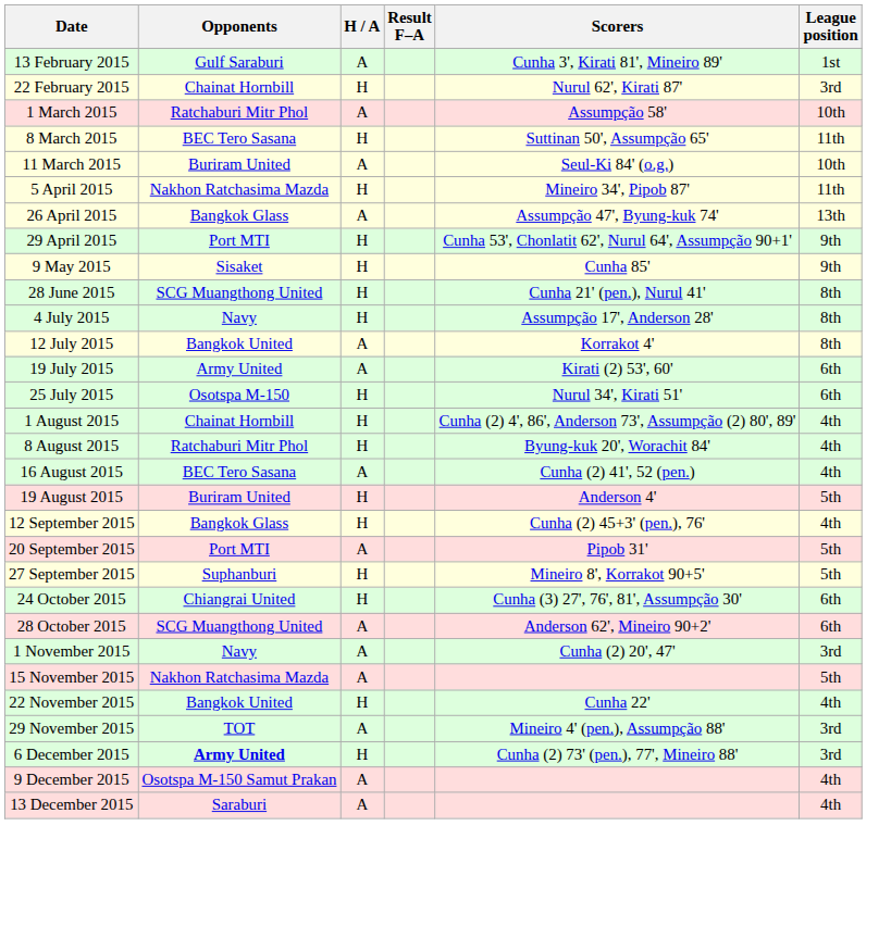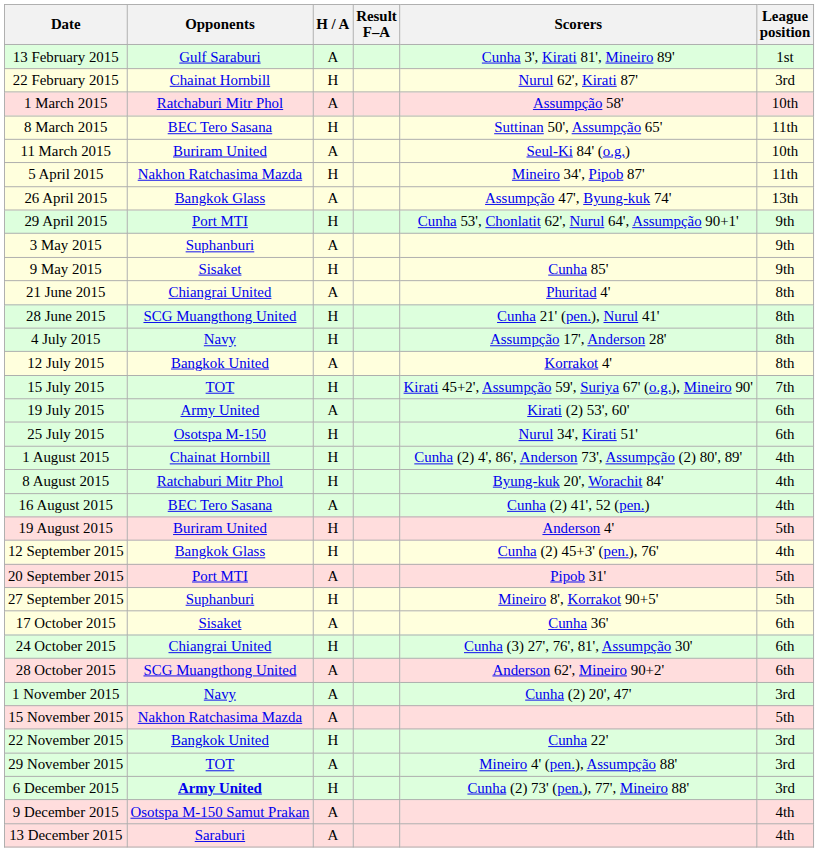 <table class="wikitable" style="text-align:center">
 <tr>
 <th>Date</th>
 <th>Opponents</th>
 <th>H / A</th>
 <th>Result<br>F–A</th>
 <th>Scorers</th>
 <th>League<br>position</th>
 </tr>
 <tr bgcolor="#ddffdd">
 <td>13 February 2015</td>
 <td><a href='#'>Gulf Saraburi</a></td>
 <td>A</td>
 <td><br></td>
 <td><a href='#'>Cunha</a> 3', <a href='#'>Kirati</a> 81', <a href='#'>Mineiro</a> 89'</td>
 <td>1st</td>
 </tr>
 <tr bgcolor="#ffffdd">
 <td>22 February 2015</td>
 <td><a href='#'>Chainat Hornbill</a></td>
 <td>H</td>
 <td><br></td>
 <td><a href='#'>Nurul</a> 62', <a href='#'>Kirati</a> 87'</td>
 <td>3rd</td>
 </tr>
 <tr bgcolor="#ffdddd">
 <td>1 March 2015</td>
 <td><a href='#'>Ratchaburi Mitr Phol</a></td>
 <td>A</td>
 <td><br></td>
 <td><a href='#'>Assumpção</a> 58'</td>
 <td>10th</td>
 </tr>
 <tr bgcolor="#ffffdd">
 <td>8 March 2015</td>
 <td><a href='#'>BEC Tero Sasana</a></td>
 <td>H</td>
 <td><br></td>
 <td><a href='#'>Suttinan</a> 50', <a href='#'>Assumpção</a> 65'</td>
 <td>11th</td>
 </tr>
 <tr bgcolor="#ffffdd">
 <td>11 March 2015</td>
 <td><a href='#'>Buriram United</a></td>
 <td>A</td>
 <td><br></td>
 <td><a href='#'>Seul-Ki</a> 84' (<a href='#'>o.g.</a>)</td>
 <td>10th</td>
 </tr>
 <tr bgcolor="#ffffdd">
 <td>5 April 2015</td>
 <td><a href='#'>Nakhon Ratchasima Mazda</a></td>
 <td>H</td>
 <td><br></td>
 <td><a href='#'>Mineiro</a> 34', <a href='#'>Pipob</a> 87'</td>
 <td>11th</td>
 </tr>
 <tr bgcolor="#ffffdd">
 <td>26 April 2015</td>
 <td><a href='#'>Bangkok Glass</a></td>
 <td>A</td>
 <td><br></td>
 <td><a href='#'>Assumpção</a> 47', <a href='#'>Byung-kuk</a> 74'</td>
 <td>13th</td>
 </tr>
 <tr bgcolor="#ddffdd">
 <td>29 April 2015</td>
 <td><a href='#'>Port MTI</a></td>
 <td>H</td>
 <td><br></td>
 <td><a href='#'>Cunha</a> 53', <a href='#'>Chonlatit</a> 62', <a href='#'>Nurul</a> 64', <a href='#'>Assumpção</a> 90+1'</td>
 <td>9th</td>
 </tr>
 <tr bgcolor="#ffffdd">
+<td>3 May 2015</td>
+<td><a href='#'>Suphanburi</a></td>
+<td>A</td>
+<td><br></td>
+<td></td>
+<td>9th</td>
+</tr>
+<tr bgcolor="#ffffdd">
 <td>9 May 2015</td>
 <td><a href='#'>Sisaket</a></td>
 <td>H</td>
 <td><br></td>
 <td><a href='#'>Cunha</a> 85'</td>
 <td>9th</td>
+</tr>
+<tr bgcolor="#ffffdd">
+<td>21 June 2015</td>
+<td><a href='#'>Chiangrai United</a></td>
+<td>A</td>
+<td><br></td>
+<td><a href='#'>Phuritad</a> 4'</td>
+<td>8th</td>
 </tr>
 <tr bgcolor="#ddffdd">
 <td>28 June 2015</td>
 <td><a href='#'>SCG Muangthong United</a></td>
 <td>H</td>
 <td><br></td>
 <td><a href='#'>Cunha</a> 21' (<a href='#'>pen.</a>), <a href='#'>Nurul</a> 41'</td>
 <td>8th</td>
 </tr>
 <tr bgcolor="#ddffdd">
 <td>4 July 2015</td>
 <td><a href='#'>Navy</a></td>
 <td>H</td>
 <td><br></td>
 <td><a href='#'>Assumpção</a> 17', <a href='#'>Anderson</a> 28'</td>
 <td>8th</td>
 </tr>
 <tr bgcolor="#ffffdd">
 <td>12 July 2015</td>
 <td><a href='#'>Bangkok United</a></td>
 <td>A</td>
 <td><br></td>
 <td><a href='#'>Korrakot</a> 4'</td>
 <td>8th</td>
+</tr>
+<tr bgcolor="#ddffdd">
+<td>15 July 2015</td>
+<td><a href='#'>TOT</a></td>
+<td>H</td>
+<td><br></td>
+<td><a href='#'>Kirati</a> 45+2', <a href='#'>Assumpção</a> 59', <a href='#'>Suriya</a> 67' (<a href='#'>o.g.</a>), <a href='#'>Mineiro</a> 90'</td>
+<td>7th</td>
 </tr>
 <tr bgcolor="#ddffdd">
 <td>19 July 2015</td>
 <td><a href='#'>Army United</a></td>
 <td>A</td>
 <td><br></td>
 <td><a href='#'>Kirati</a> (2) 53', 60'</td>
 <td>6th</td>
 </tr>
 <tr bgcolor="#ddffdd">
 <td>25 July 2015</td>
 <td><a href='#'>Osotspa M-150</a></td>
 <td>H</td>
 <td><br></td>
 <td><a href='#'>Nurul</a> 34', <a href='#'>Kirati</a> 51'</td>
 <td>6th</td>
 </tr>
 <tr bgcolor="#ddffdd">
 <td>1 August 2015</td>
 <td><a href='#'>Chainat Hornbill</a></td>
 <td>H</td>
 <td><br></td>
 <td><a href='#'>Cunha</a> (2) 4', 86', <a href='#'>Anderson</a> 73', <a href='#'>Assumpção</a> (2) 80', 89'</td>
 <td>4th</td>
 </tr>
 <tr bgcolor="#ddffdd">
 <td>8 August 2015</td>
 <td><a href='#'>Ratchaburi Mitr Phol</a></td>
 <td>H</td>
 <td><br></td>
 <td><a href='#'>Byung-kuk</a> 20', <a href='#'>Worachit</a> 84'</td>
 <td>4th</td>
 </tr>
 <tr bgcolor="#ddffdd">
 <td>16 August 2015</td>
 <td><a href='#'>BEC Tero Sasana</a></td>
 <td>A</td>
 <td><br></td>
 <td><a href='#'>Cunha</a> (2) 41', 52 (<a href='#'>pen.</a>)</td>
 <td>4th</td>
 </tr>
 <tr bgcolor="#ffdddd">
 <td>19 August 2015</td>
 <td><a href='#'>Buriram United</a></td>
 <td>H</td>
 <td><br></td>
 <td><a href='#'>Anderson</a> 4'</td>
 <td>5th</td>
 </tr>
 <tr bgcolor="#ffffdd">
 <td>12 September 2015</td>
 <td><a href='#'>Bangkok Glass</a></td>
 <td>H</td>
 <td><br></td>
 <td><a href='#'>Cunha</a> (2) 45+3' (<a href='#'>pen.</a>), 76'</td>
 <td>4th</td>
 </tr>
 <tr bgcolor="#ffdddd">
 <td>20 September 2015</td>
 <td><a href='#'>Port MTI</a></td>
 <td>A</td>
 <td><br></td>
 <td><a href='#'>Pipob</a> 31'</td>
 <td>5th</td>
 </tr>
 <tr bgcolor="#ffffdd">
 <td>27 September 2015</td>
 <td><a href='#'>Suphanburi</a></td>
 <td>H</td>
 <td><br></td>
 <td><a href='#'>Mineiro</a> 8', <a href='#'>Korrakot</a> 90+5'</td>
 <td>5th</td>
 </tr>
+<tr bgcolor="#ffffdd">
+<td>17 October 2015</td>
+<td><a href='#'>Sisaket</a></td>
+<td>A</td>
+<td><br></td>
+<td><a href='#'>Cunha</a> 36'</td>
+<td>6th</td>
+</tr>
 <tr bgcolor="#ddffdd">
 <td>24 October 2015</td>
 <td><a href='#'>Chiangrai United</a></td>
 <td>H</td>
 <td><br></td>
 <td><a href='#'>Cunha</a> (3) 27', 76', 81', <a href='#'>Assumpção</a> 30'</td>
 <td>6th</td>
 </tr>
 <tr bgcolor="#ffdddd">
 <td>28 October 2015</td>
 <td><a href='#'>SCG Muangthong United</a></td>
 <td>A</td>
 <td><br></td>
 <td><a href='#'>Anderson</a> 62', <a href='#'>Mineiro</a> 90+2'</td>
 <td>6th</td>
 </tr>
 <tr bgcolor="#ddffdd">
 <td>1 November 2015</td>
 <td><a href='#'>Navy</a></td>
 <td>A</td>
 <td><br></td>
 <td><a href='#'>Cunha</a> (2) 20', 47'</td>
 <td>3rd</td>
 </tr>
 <tr bgcolor="#ffdddd">
 <td>15 November 2015</td>
 <td><a href='#'>Nakhon Ratchasima Mazda</a></td>
 <td>A</td>
 <td><br></td>
 <td></td>
 <td>5th</td>
 </tr>
 <tr bgcolor="#ddffdd">
 <td>22 November 2015</td>
 <td><a href='#'>Bangkok United</a></td>
 <td>H</td>
 <td><br></td>
 <td><a href='#'>Cunha</a> 22'</td>
-<td>4th</td>
+<td>3rd</td>
 </tr>
 <tr bgcolor="#ddffdd">
 <td>29 November 2015</td>
 <td><a href='#'>TOT</a></td>
 <td>A</td>
 <td><br></td>
 <td><a href='#'>Mineiro</a> 4' (<a href='#'>pen.</a>), <a href='#'>Assumpção</a> 88'</td>
 <td>3rd</td>
 </tr>
 <tr bgcolor="#ddffdd">
 <td>6 December 2015</td>
 <td><strong><a href='#'>Army United</a></strong></td>
 <td>H</td>
 <td><br></td>
 <td><a href='#'>Cunha</a> (2) 73' (<a href='#'>pen.</a>), 77', <a href='#'>Mineiro</a> 88'</td>
 <td>3rd</td>
 </tr>
 <tr bgcolor="#ffdddd">
 <td>9 December 2015</td>
 <td><a href='#'>Osotspa M-150 Samut Prakan</a></td>
 <td>A</td>
 <td><br></td>
 <td></td>
 <td>4th</td>
 </tr>
 <tr bgcolor="#ffdddd">
 <td>13 December 2015</td>
 <td><a href='#'>Saraburi</a></td>
 <td>A</td>
 <td><br></td>
 <td></td>
 <td>4th</td>
 </tr>
 </table>
